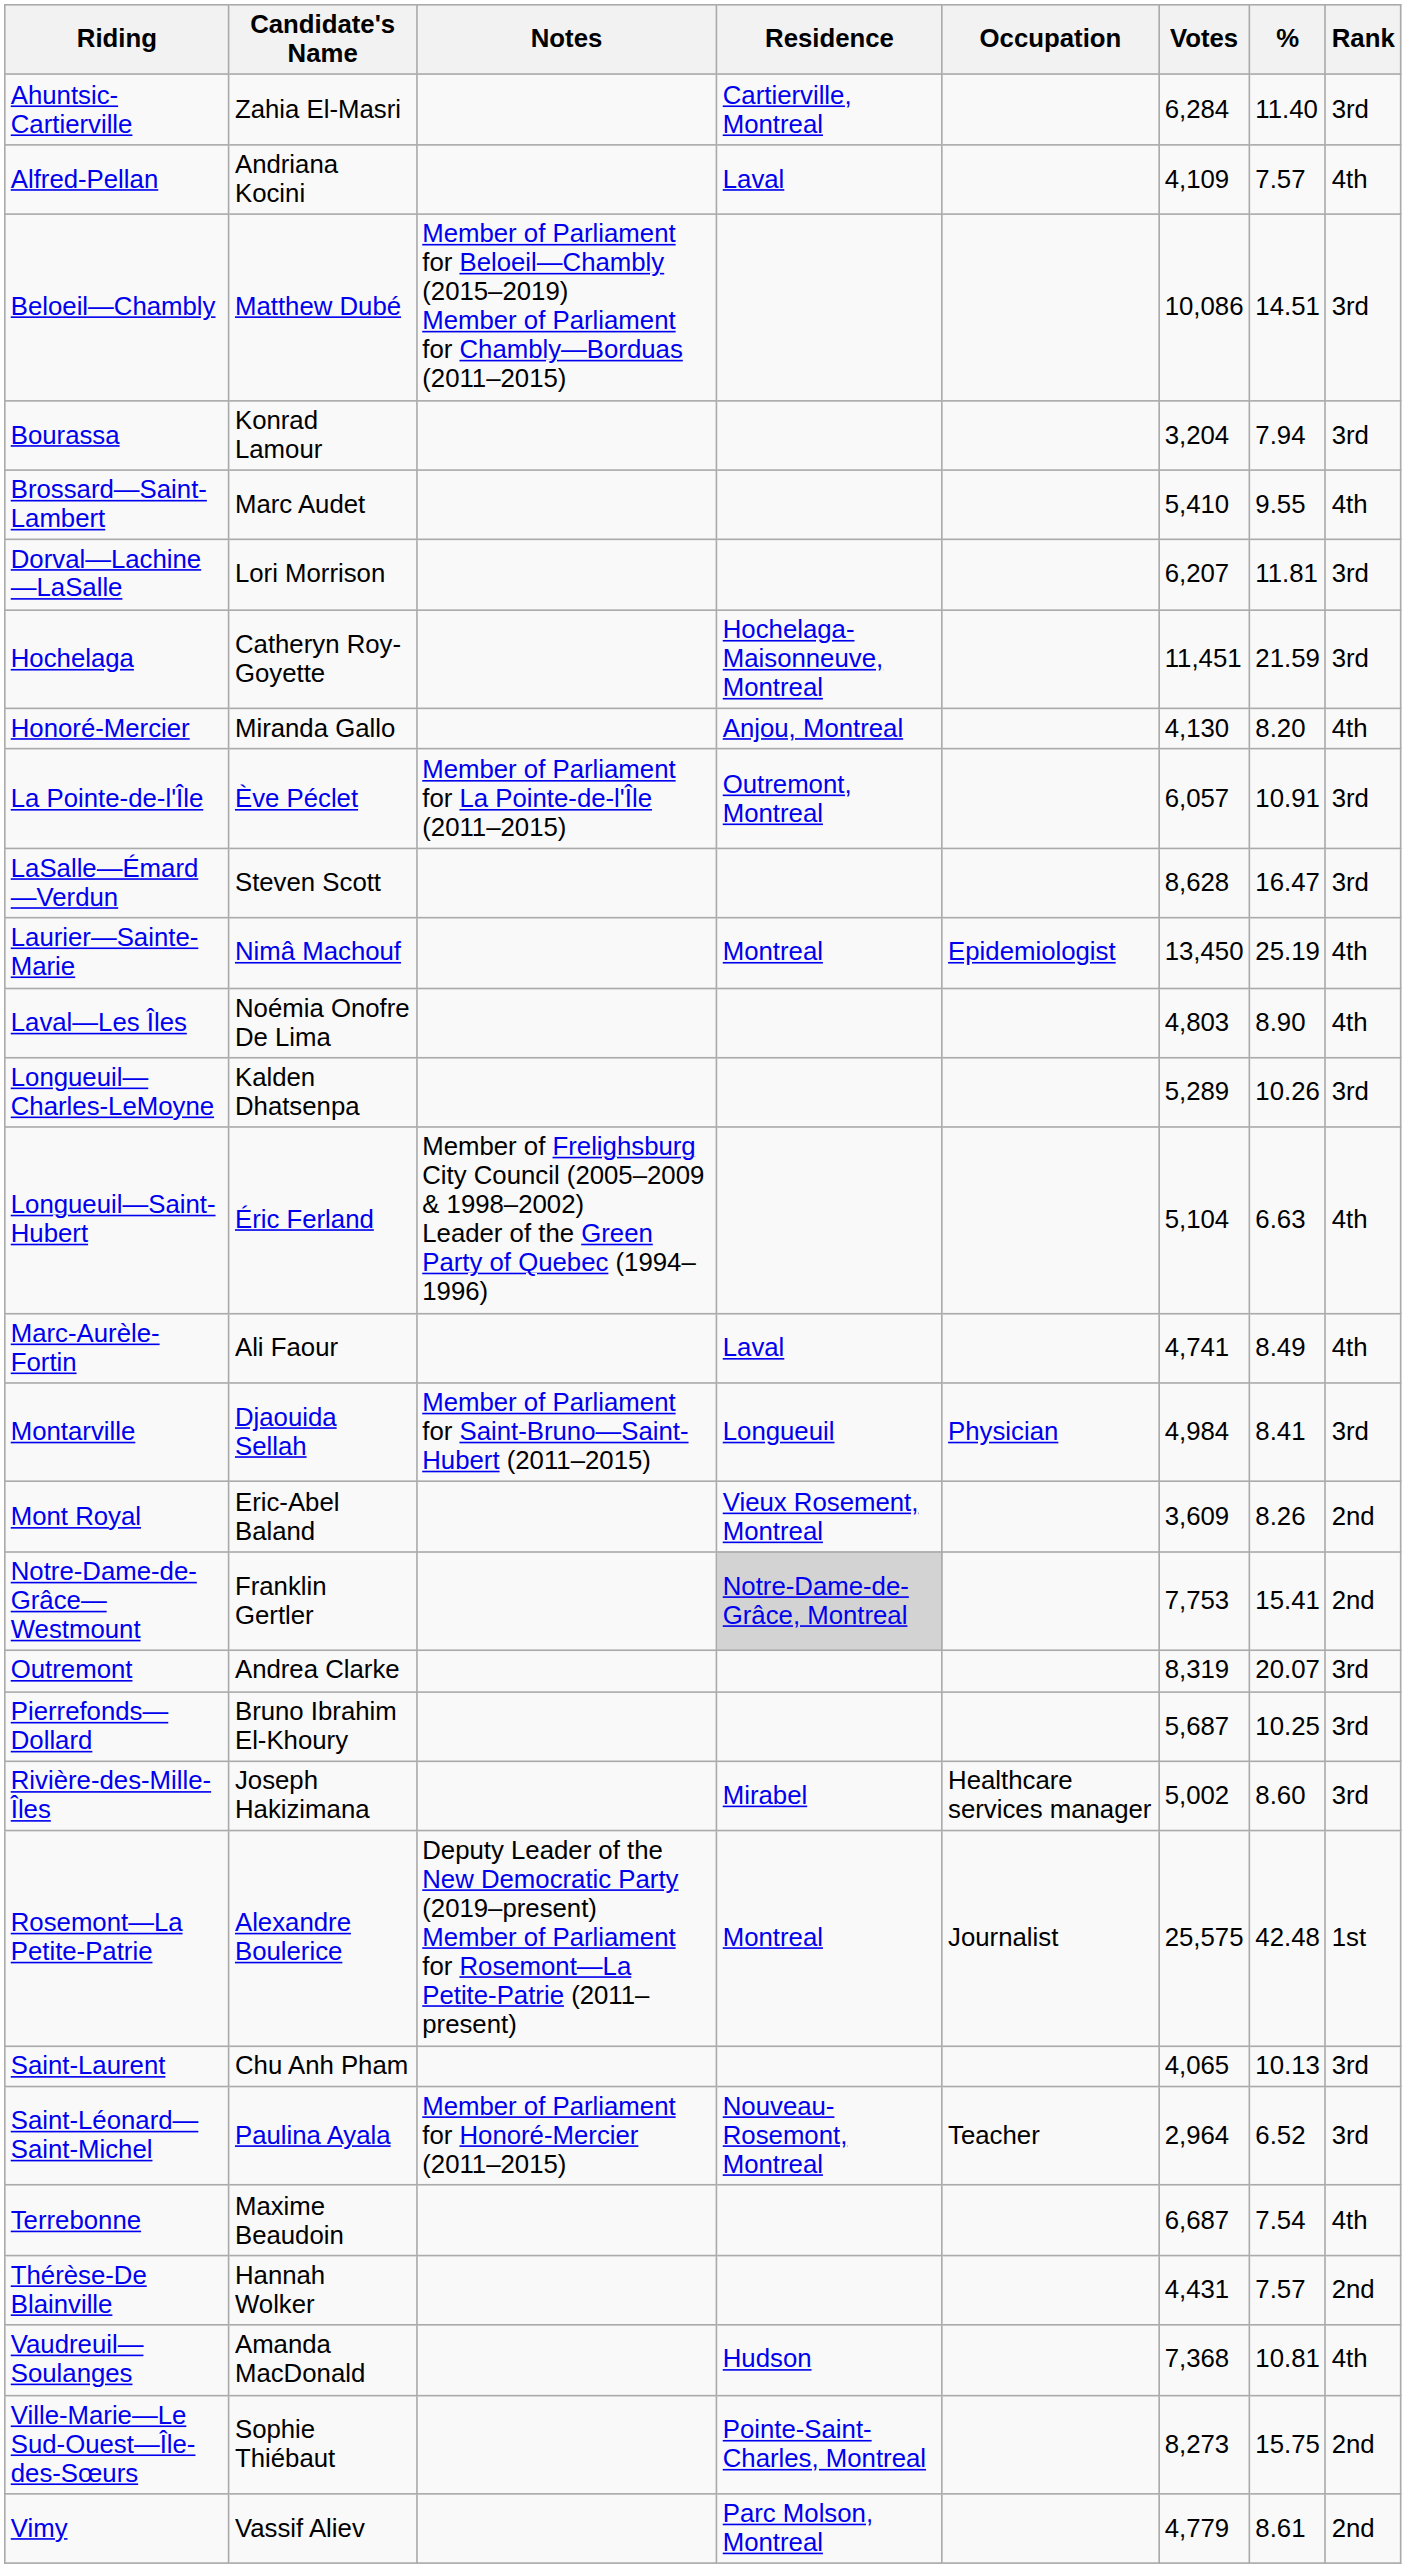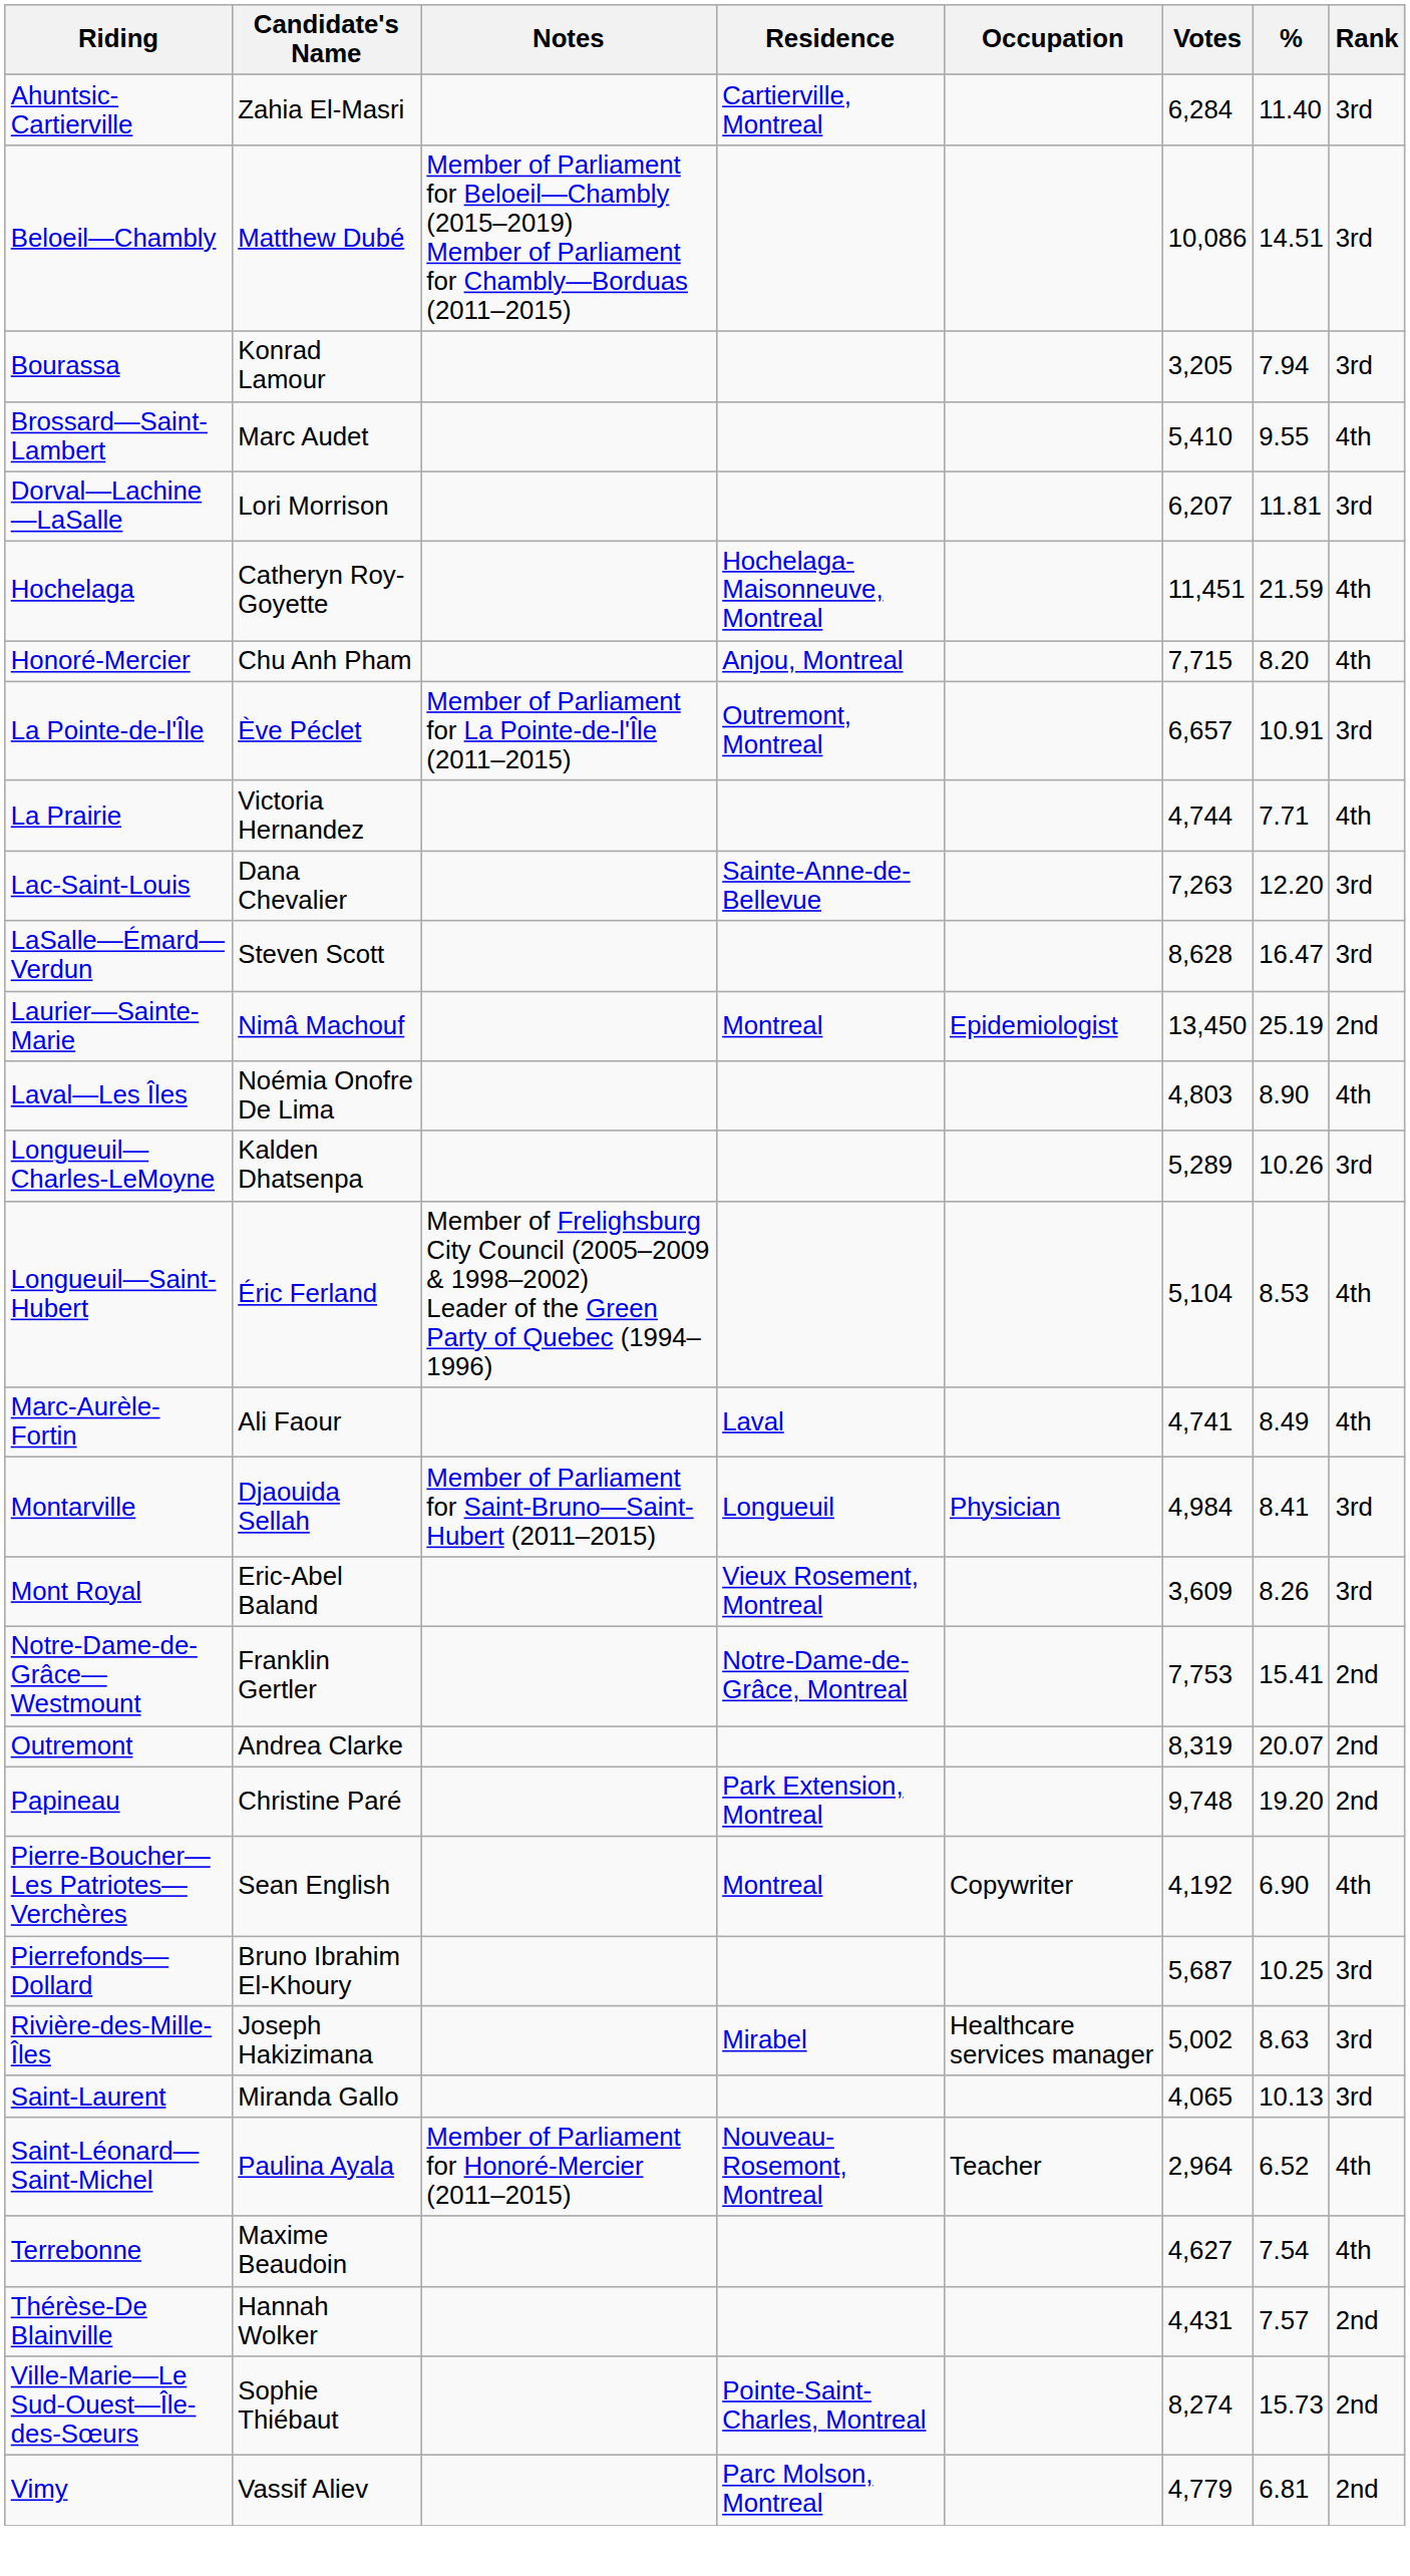 <table class="wikitable sortable">
 <tr>
 <th>Riding<br></th>
 <th>Candidate's Name</th>
 <th>Notes</th>
 <th>Residence</th>
 <th>Occupation</th>
 <th>Votes</th>
 <th>%</th>
 <th>Rank</th>
 </tr>
 <tr>
 <td><a href='#'>Ahuntsic-Cartierville</a></td>
 <td>Zahia El-Masri</td>
 <td></td>
 <td><a href='#'>Cartierville, Montreal</a></td>
 <td></td>
 <td>6,284</td>
 <td>11.40</td>
 <td>3rd</td>
 </tr>
 <tr>
-<td><a href='#'>Alfred-Pellan</a></td>
-<td>Andriana Kocini</td>
-<td></td>
-<td><a href='#'>Laval</a></td>
-<td></td>
-<td>4,109</td>
-<td>7.57</td>
-<td>4th</td>
-</tr>
-<tr>
 <td><a href='#'>Beloeil—Chambly</a></td>
 <td><a href='#'>Matthew Dubé</a></td>
 <td><a href='#'>Member of Parliament</a> for <a href='#'>Beloeil—Chambly</a> (2015–2019) <br> <a href='#'>Member of Parliament</a> for <a href='#'>Chambly—Borduas</a> (2011–2015)</td>
 <td></td>
 <td></td>
 <td>10,086</td>
 <td>14.51</td>
 <td>3rd</td>
 </tr>
 <tr>
 <td><a href='#'>Bourassa</a></td>
 <td>Konrad Lamour</td>
 <td></td>
 <td></td>
 <td></td>
-<td>3,204</td>
+<td>3,205</td>
 <td>7.94</td>
 <td>3rd</td>
 </tr>
 <tr>
 <td><a href='#'>Brossard—Saint-Lambert</a></td>
 <td>Marc Audet</td>
 <td></td>
 <td></td>
 <td></td>
 <td>5,410</td>
 <td>9.55</td>
 <td>4th</td>
 </tr>
 <tr>
 <td><a href='#'>Dorval—Lachine—LaSalle</a></td>
 <td>Lori Morrison</td>
 <td></td>
 <td></td>
 <td></td>
 <td>6,207</td>
 <td>11.81</td>
 <td>3rd</td>
 </tr>
 <tr>
 <td><a href='#'>Hochelaga</a></td>
 <td>Catheryn Roy-Goyette</td>
 <td></td>
 <td><a href='#'>Hochelaga-Maisonneuve, Montreal</a></td>
 <td></td>
 <td>11,451</td>
 <td>21.59</td>
-<td>3rd</td>
+<td>4th</td>
 </tr>
 <tr>
 <td><a href='#'>Honoré-Mercier</a></td>
-<td>Miranda Gallo</td>
+<td>Chu Anh Pham</td>
 <td></td>
 <td><a href='#'>Anjou, Montreal</a></td>
 <td></td>
-<td>4,130</td>
+<td>7,715</td>
 <td>8.20</td>
 <td>4th</td>
 </tr>
 <tr>
 <td><a href='#'>La Pointe-de-l'Île</a></td>
 <td><a href='#'>Ève Péclet</a></td>
 <td><a href='#'>Member of Parliament</a> for <a href='#'>La Pointe-de-l'Île</a> (2011–2015)</td>
 <td><a href='#'>Outremont, Montreal</a></td>
 <td></td>
-<td>6,057</td>
+<td>6,657</td>
 <td>10.91</td>
+<td>3rd</td>
+</tr>
+<tr>
+<td><a href='#'>La Prairie</a></td>
+<td>Victoria Hernandez</td>
+<td></td>
+<td></td>
+<td></td>
+<td>4,744</td>
+<td>7.71</td>
+<td>4th</td>
+</tr>
+<tr>
+<td><a href='#'>Lac-Saint-Louis</a></td>
+<td>Dana Chevalier</td>
+<td></td>
+<td><a href='#'>Sainte-Anne-de-Bellevue</a></td>
+<td></td>
+<td>7,263</td>
+<td>12.20</td>
 <td>3rd</td>
 </tr>
 <tr>
 <td><a href='#'>LaSalle—Émard—Verdun</a></td>
 <td>Steven Scott</td>
 <td></td>
 <td></td>
 <td></td>
 <td>8,628</td>
 <td>16.47</td>
 <td>3rd</td>
 </tr>
 <tr>
 <td><a href='#'>Laurier—Sainte-Marie</a></td>
 <td><a href='#'>Nimâ Machouf</a></td>
 <td></td>
 <td><a href='#'>Montreal</a></td>
 <td><a href='#'>Epidemiologist</a></td>
 <td>13,450</td>
 <td>25.19</td>
-<td>4th</td>
+<td>2nd</td>
 </tr>
 <tr>
 <td><a href='#'>Laval—Les Îles</a></td>
 <td>Noémia Onofre De Lima</td>
 <td></td>
 <td></td>
 <td></td>
 <td>4,803</td>
 <td>8.90</td>
 <td>4th</td>
 </tr>
 <tr>
 <td><a href='#'>Longueuil—Charles-LeMoyne</a></td>
 <td>Kalden Dhatsenpa</td>
 <td></td>
 <td></td>
 <td></td>
 <td>5,289</td>
 <td>10.26</td>
 <td>3rd</td>
 </tr>
 <tr>
 <td><a href='#'>Longueuil—Saint-Hubert</a></td>
 <td><a href='#'>Éric Ferland</a></td>
 <td>Member of <a href='#'>Frelighsburg</a> City Council (2005–2009 & 1998–2002) <br> Leader of the <a href='#'>Green Party of Quebec</a> (1994–1996)</td>
 <td></td>
 <td></td>
 <td>5,104</td>
-<td>6.63</td>
+<td>8.53</td>
 <td>4th</td>
 </tr>
 <tr>
 <td><a href='#'>Marc-Aurèle-Fortin</a></td>
 <td>Ali Faour</td>
 <td></td>
 <td><a href='#'>Laval</a></td>
 <td></td>
 <td>4,741</td>
 <td>8.49</td>
 <td>4th</td>
 </tr>
 <tr>
 <td><a href='#'>Montarville</a></td>
 <td><a href='#'>Djaouida Sellah</a></td>
 <td><a href='#'>Member of Parliament</a> for <a href='#'>Saint-Bruno—Saint-Hubert</a> (2011–2015)</td>
 <td><a href='#'>Longueuil</a></td>
 <td><a href='#'>Physician</a></td>
 <td>4,984</td>
 <td>8.41</td>
 <td>3rd</td>
 </tr>
 <tr>
 <td><a href='#'>Mont Royal</a></td>
 <td>Eric-Abel Baland</td>
 <td></td>
 <td><a href='#'>Vieux Rosement, Montreal</a></td>
 <td></td>
 <td>3,609</td>
 <td>8.26</td>
-<td>2nd</td>
+<td>3rd</td>
 </tr>
 <tr>
 <td><a href='#'>Notre-Dame-de-Grâce—Westmount</a></td>
 <td>Franklin Gertler</td>
 <td></td>
-<td style="background: lightgrey;"><a href='#'>Notre-Dame-de-Grâce, Montreal</a></td>
+<td><a href='#'>Notre-Dame-de-Grâce, Montreal</a></td>
 <td></td>
 <td>7,753</td>
 <td>15.41</td>
 <td>2nd</td>
 </tr>
 <tr>
 <td><a href='#'>Outremont</a></td>
 <td>Andrea Clarke</td>
 <td></td>
 <td></td>
 <td></td>
 <td>8,319</td>
 <td>20.07</td>
-<td>3rd</td>
+<td>2nd</td>
+</tr>
+<tr>
+<td><a href='#'>Papineau</a></td>
+<td>Christine Paré</td>
+<td></td>
+<td><a href='#'>Park Extension, Montreal</a></td>
+<td></td>
+<td>9,748</td>
+<td>19.20</td>
+<td>2nd</td>
+</tr>
+<tr>
+<td><a href='#'>Pierre-Boucher—Les Patriotes—Verchères</a></td>
+<td>Sean English</td>
+<td></td>
+<td><a href='#'>Montreal</a></td>
+<td>Copywriter</td>
+<td>4,192</td>
+<td>6.90</td>
+<td>4th</td>
 </tr>
 <tr>
 <td><a href='#'>Pierrefonds—Dollard</a></td>
 <td>Bruno Ibrahim El-Khoury</td>
 <td></td>
 <td></td>
 <td></td>
 <td>5,687</td>
 <td>10.25</td>
 <td>3rd</td>
 </tr>
 <tr>
 <td><a href='#'>Rivière-des-Mille-Îles</a></td>
 <td>Joseph Hakizimana</td>
 <td></td>
 <td><a href='#'>Mirabel</a></td>
 <td>Healthcare services manager</td>
 <td>5,002</td>
-<td>8.60</td>
+<td>8.63</td>
 <td>3rd</td>
 </tr>
 <tr>
-<td><a href='#'>Rosemont—La Petite-Patrie</a></td>
-<td><a href='#'>Alexandre Boulerice</a></td>
-<td>Deputy Leader of the <a href='#'>New Democratic Party</a> (2019–present) <br> <a href='#'>Member of Parliament</a> for <a href='#'>Rosemont—La Petite-Patrie</a> (2011–present)</td>
-<td><a href='#'>Montreal</a></td>
-<td>Journalist</td>
-<td>25,575</td>
-<td>42.48</td>
-<td>1st</td>
-</tr>
-<tr>
 <td><a href='#'>Saint-Laurent</a></td>
-<td>Chu Anh Pham</td>
+<td>Miranda Gallo</td>
 <td></td>
 <td></td>
 <td></td>
 <td>4,065</td>
 <td>10.13</td>
 <td>3rd</td>
 </tr>
 <tr>
 <td><a href='#'>Saint-Léonard—Saint-Michel</a></td>
 <td><a href='#'>Paulina Ayala</a></td>
 <td><a href='#'>Member of Parliament</a> for <a href='#'>Honoré-Mercier</a> (2011–2015)</td>
 <td><a href='#'>Nouveau-Rosemont, Montreal</a></td>
 <td>Teacher</td>
 <td>2,964</td>
 <td>6.52</td>
-<td>3rd</td>
+<td>4th</td>
 </tr>
 <tr>
 <td><a href='#'>Terrebonne</a></td>
 <td>Maxime Beaudoin</td>
 <td></td>
 <td></td>
 <td></td>
-<td>6,687</td>
+<td>4,627</td>
 <td>7.54</td>
 <td>4th</td>
 </tr>
 <tr>
 <td><a href='#'>Thérèse-De Blainville</a></td>
 <td>Hannah Wolker</td>
 <td></td>
 <td></td>
 <td></td>
 <td>4,431</td>
 <td>7.57</td>
 <td>2nd</td>
 </tr>
 <tr>
-<td><a href='#'>Vaudreuil—Soulanges</a></td>
-<td>Amanda MacDonald</td>
-<td></td>
-<td><a href='#'>Hudson</a></td>
-<td></td>
-<td>7,368</td>
-<td>10.81</td>
-<td>4th</td>
-</tr>
-<tr>
 <td><a href='#'>Ville-Marie—Le Sud-Ouest—Île-des-Sœurs</a></td>
 <td>Sophie Thiébaut</td>
 <td></td>
 <td><a href='#'>Pointe-Saint-Charles, Montreal</a></td>
 <td></td>
-<td>8,273</td>
-<td>15.75</td>
+<td>8,274</td>
+<td>15.73</td>
 <td>2nd</td>
 </tr>
 <tr>
 <td><a href='#'>Vimy</a></td>
 <td>Vassif Aliev</td>
 <td></td>
 <td><a href='#'>Parc Molson, Montreal</a></td>
 <td></td>
 <td>4,779</td>
-<td>8.61</td>
+<td>6.81</td>
 <td>2nd</td>
 </tr>
 </table>
